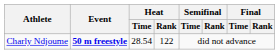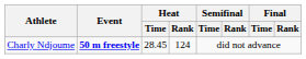 <table class="wikitable" style="text-align:center; font-size:90%">
 <tr>
 <th rowspan="2">Athlete</th>
 <th rowspan="2">Event</th>
 <th colspan="2">Heat</th>
 <th colspan="2">Semifinal</th>
 <th colspan="2">Final</th>
 </tr>
 <tr style="font-size:95%">
 <th>Time</th>
 <th>Rank</th>
 <th>Time</th>
 <th>Rank</th>
 <th>Time</th>
 <th>Rank</th>
 </tr>
 <tr>
 <td align=left><a href='#'>Charly Ndjoume</a></td>
 <td align=left><strong><a href='#'>50 m freestyle</a></strong></td>
-<td>28.54</td>
-<td>122</td>
+<td>28.45</td>
+<td>124</td>
 <td colspan=4>did not advance</td>
 </tr>
 </table>
